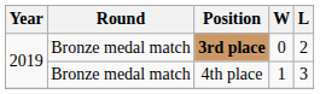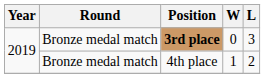 <table class="wikitable" style="text-align: center;font-size:90%;">
 <tr>
 <th>Year</th>
 <th>Round</th>
 <th>Position</th>
 <th>W</th>
 <th>L</th>
 </tr>
 <tr>
 <td rowspan=2> 2019</td>
 <td>Bronze medal match </td>
 <td style="background:#CC9966;"><strong>3rd place</strong></td>
 <td>0</td>
-<td>2</td>
+<td>3</td>
 </tr>
 <tr>
 <td>Bronze medal match </td>
 <td>4th place</td>
 <td>1</td>
-<td>3</td>
+<td>2</td>
 </tr>
 <tr>
 </tr>
 </table>
